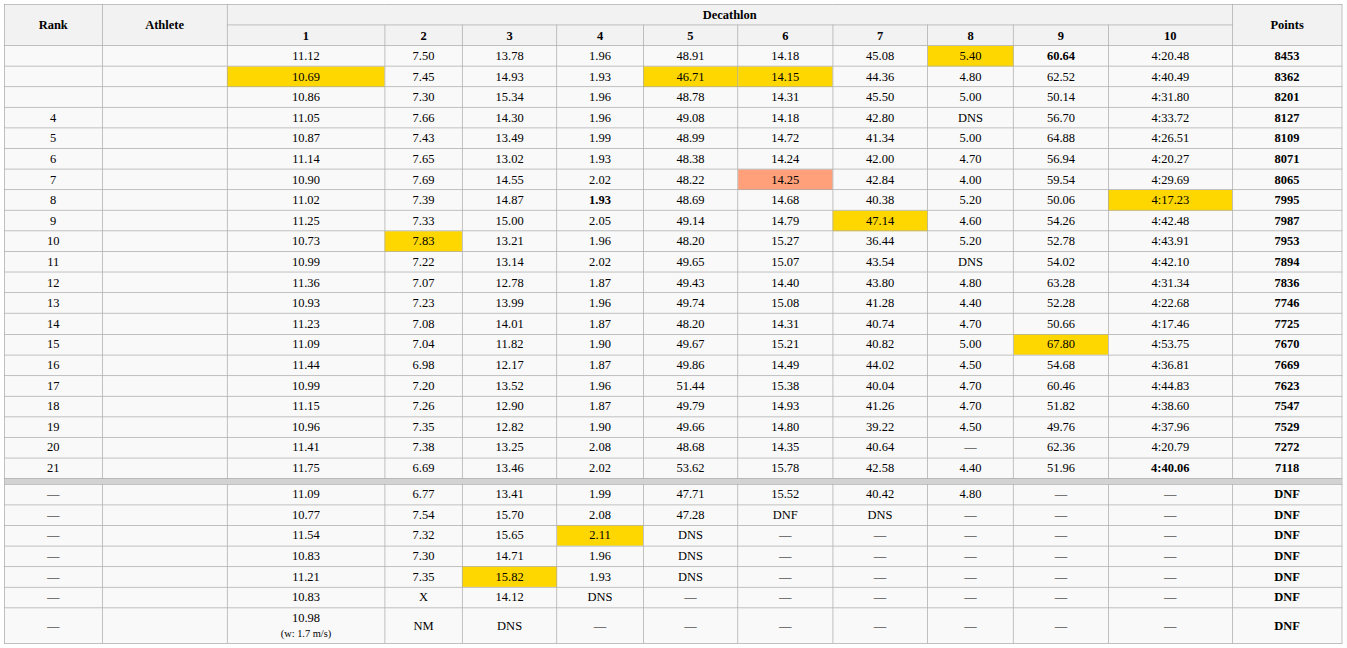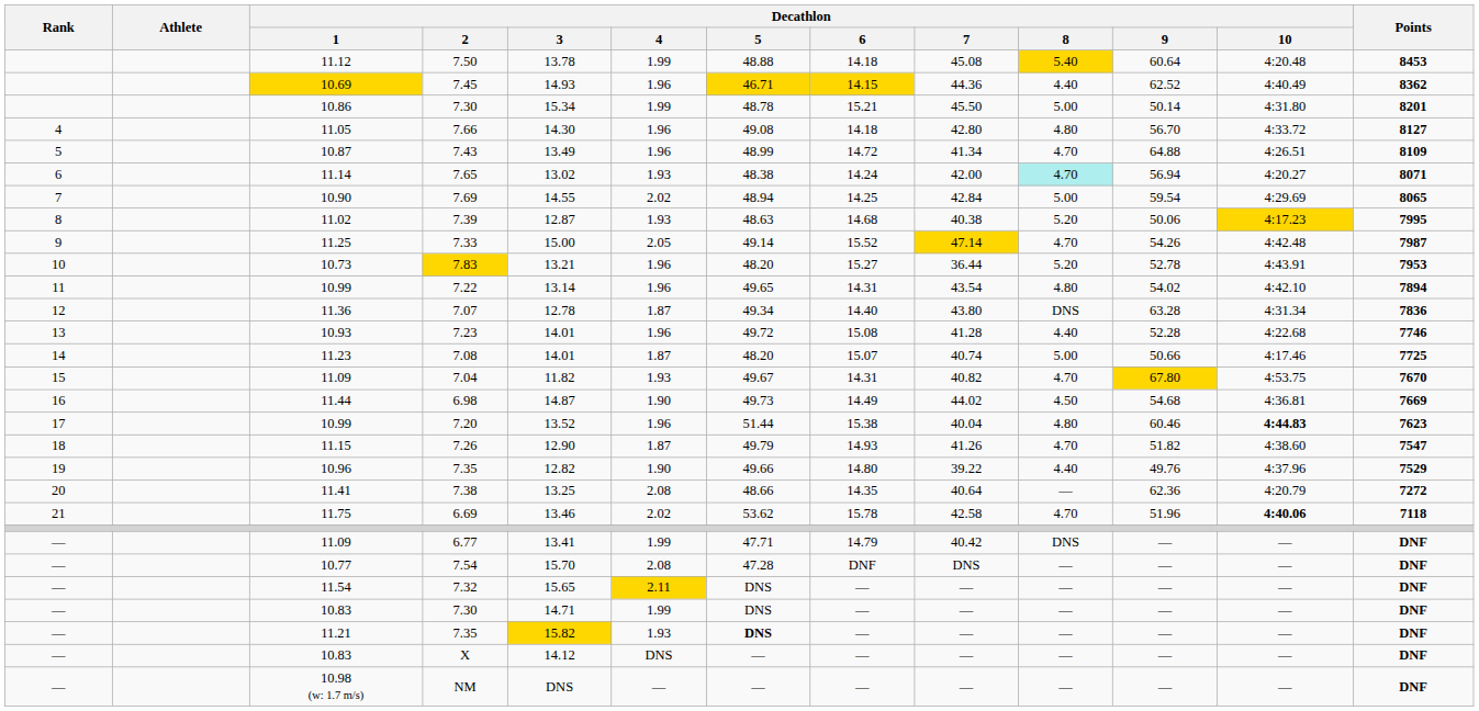 <table class="wikitable" style=" text-align:center; font-size:110%;" width="95%">
 <tr>
 <th rowspan="2">Rank</th>
 <th rowspan="2">Athlete</th>
 <th colspan="10">Decathlon</th>
 <th rowspan="2">Points</th>
 </tr>
 <tr>
 <th>1</th>
 <th>2</th>
 <th>3</th>
 <th>4</th>
 <th>5</th>
 <th>6</th>
 <th>7</th>
 <th>8</th>
 <th>9</th>
 <th>10</th>
 </tr>
 <tr>
 <td></td>
 <td align=left></td>
 <td>11.12</td>
 <td>7.50</td>
 <td>13.78</td>
-<td>1.96</td>
-<td>48.91</td>
+<td>1.99</td>
+<td>48.88</td>
 <td>14.18</td>
 <td>45.08</td>
 <td bgcolor=gold>5.40</td>
-<td><strong>60.64</strong></td>
+<td>60.64</td>
 <td>4:20.48</td>
 <td><strong>8453</strong></td>
 </tr>
 <tr>
 <td></td>
 <td align=left></td>
 <td bgcolor=gold>10.69</td>
 <td>7.45</td>
 <td>14.93</td>
-<td>1.93</td>
+<td>1.96</td>
 <td bgcolor=gold>46.71</td>
 <td bgcolor=gold>14.15</td>
 <td>44.36</td>
-<td>4.80</td>
+<td>4.40</td>
 <td>62.52</td>
 <td>4:40.49</td>
 <td><strong>8362</strong></td>
 </tr>
 <tr>
 <td></td>
 <td align=left></td>
 <td>10.86</td>
 <td>7.30</td>
 <td>15.34</td>
-<td>1.96</td>
+<td>1.99</td>
 <td>48.78</td>
-<td>14.31</td>
+<td>15.21</td>
 <td>45.50</td>
 <td>5.00</td>
 <td>50.14</td>
 <td>4:31.80</td>
 <td><strong>8201</strong></td>
 </tr>
 <tr>
 <td>4</td>
 <td align=left></td>
 <td>11.05</td>
 <td>7.66</td>
 <td>14.30</td>
 <td>1.96</td>
 <td>49.08</td>
 <td>14.18</td>
 <td>42.80</td>
-<td>DNS</td>
+<td>4.80</td>
 <td>56.70</td>
 <td>4:33.72</td>
 <td><strong>8127</strong></td>
 </tr>
 <tr>
 <td>5</td>
 <td align=left></td>
 <td>10.87</td>
 <td>7.43</td>
 <td>13.49</td>
-<td>1.99</td>
+<td>1.96</td>
 <td>48.99</td>
 <td>14.72</td>
 <td>41.34</td>
-<td>5.00</td>
+<td>4.70</td>
 <td>64.88</td>
 <td>4:26.51</td>
 <td><strong>8109</strong></td>
 </tr>
 <tr>
 <td>6</td>
 <td align=left></td>
 <td>11.14</td>
 <td>7.65</td>
 <td>13.02</td>
 <td>1.93</td>
 <td>48.38</td>
 <td>14.24</td>
 <td>42.00</td>
-<td>4.70</td>
+<td style="background: paleturquoise;">4.70</td>
 <td>56.94</td>
 <td>4:20.27</td>
 <td><strong>8071</strong></td>
 </tr>
 <tr>
 <td>7</td>
 <td align=left></td>
 <td>10.90</td>
 <td>7.69</td>
 <td>14.55</td>
 <td>2.02</td>
-<td>48.22</td>
-<td style="background: lightsalmon;">14.25</td>
+<td>48.94</td>
+<td>14.25</td>
 <td>42.84</td>
-<td>4.00</td>
+<td>5.00</td>
 <td>59.54</td>
 <td>4:29.69</td>
 <td><strong>8065</strong></td>
 </tr>
 <tr>
 <td>8</td>
 <td align=left></td>
 <td>11.02</td>
 <td>7.39</td>
-<td>14.87</td>
-<td><strong>1.93</strong></td>
-<td>48.69</td>
+<td>12.87</td>
+<td>1.93</td>
+<td>48.63</td>
 <td>14.68</td>
 <td>40.38</td>
 <td>5.20</td>
 <td>50.06</td>
 <td bgcolor=gold>4:17.23</td>
 <td><strong>7995</strong></td>
 </tr>
 <tr>
 <td>9</td>
 <td align=left></td>
 <td>11.25</td>
 <td>7.33</td>
 <td>15.00</td>
 <td>2.05</td>
 <td>49.14</td>
-<td>14.79</td>
+<td>15.52</td>
 <td bgcolor=gold>47.14</td>
-<td>4.60</td>
+<td>4.70</td>
 <td>54.26</td>
 <td>4:42.48</td>
 <td><strong>7987</strong></td>
 </tr>
 <tr>
 <td>10</td>
 <td align=left></td>
 <td>10.73</td>
 <td bgcolor=gold>7.83</td>
 <td>13.21</td>
 <td>1.96</td>
 <td>48.20</td>
 <td>15.27</td>
 <td>36.44</td>
 <td>5.20</td>
 <td>52.78</td>
 <td>4:43.91</td>
 <td><strong>7953</strong></td>
 </tr>
 <tr>
 <td>11</td>
 <td align=left></td>
 <td>10.99</td>
 <td>7.22</td>
 <td>13.14</td>
-<td>2.02</td>
+<td>1.96</td>
 <td>49.65</td>
-<td>15.07</td>
+<td>14.31</td>
 <td>43.54</td>
-<td>DNS</td>
+<td>4.80</td>
 <td>54.02</td>
 <td>4:42.10</td>
 <td><strong>7894</strong></td>
 </tr>
 <tr>
 <td>12</td>
 <td align=left></td>
 <td>11.36</td>
 <td>7.07</td>
 <td>12.78</td>
 <td>1.87</td>
-<td>49.43</td>
+<td>49.34</td>
 <td>14.40</td>
 <td>43.80</td>
-<td>4.80</td>
+<td>DNS</td>
 <td>63.28</td>
 <td>4:31.34</td>
 <td><strong>7836</strong></td>
 </tr>
 <tr>
 <td>13</td>
 <td align=left></td>
 <td>10.93</td>
 <td>7.23</td>
-<td>13.99</td>
+<td>14.01</td>
 <td>1.96</td>
-<td>49.74</td>
+<td>49.72</td>
 <td>15.08</td>
 <td>41.28</td>
 <td>4.40</td>
 <td>52.28</td>
 <td>4:22.68</td>
 <td><strong>7746</strong></td>
 </tr>
 <tr>
 <td>14</td>
 <td align=left></td>
 <td>11.23</td>
 <td>7.08</td>
 <td>14.01</td>
 <td>1.87</td>
 <td>48.20</td>
-<td>14.31</td>
+<td>15.07</td>
 <td>40.74</td>
-<td>4.70</td>
+<td>5.00</td>
 <td>50.66</td>
 <td>4:17.46</td>
 <td><strong>7725</strong></td>
 </tr>
 <tr>
 <td>15</td>
 <td align=left></td>
 <td>11.09</td>
 <td>7.04</td>
 <td>11.82</td>
-<td>1.90</td>
+<td>1.93</td>
 <td>49.67</td>
-<td>15.21</td>
+<td>14.31</td>
 <td>40.82</td>
-<td>5.00</td>
+<td>4.70</td>
 <td bgcolor=gold>67.80</td>
 <td>4:53.75</td>
 <td><strong>7670</strong></td>
 </tr>
 <tr>
 <td>16</td>
 <td align=left></td>
 <td>11.44</td>
 <td>6.98</td>
-<td>12.17</td>
-<td>1.87</td>
-<td>49.86</td>
+<td>14.87</td>
+<td>1.90</td>
+<td>49.73</td>
 <td>14.49</td>
 <td>44.02</td>
 <td>4.50</td>
 <td>54.68</td>
 <td>4:36.81</td>
 <td><strong>7669</strong></td>
 </tr>
 <tr>
 <td>17</td>
 <td align=left></td>
 <td>10.99</td>
 <td>7.20</td>
 <td>13.52</td>
 <td>1.96</td>
 <td>51.44</td>
 <td>15.38</td>
 <td>40.04</td>
-<td>4.70</td>
+<td>4.80</td>
 <td>60.46</td>
-<td>4:44.83</td>
+<td><strong>4:44.83</strong></td>
 <td><strong>7623</strong></td>
 </tr>
 <tr>
 <td>18</td>
 <td align=left></td>
 <td>11.15</td>
 <td>7.26</td>
 <td>12.90</td>
 <td>1.87</td>
 <td>49.79</td>
 <td>14.93</td>
 <td>41.26</td>
 <td>4.70</td>
 <td>51.82</td>
 <td>4:38.60</td>
 <td><strong>7547</strong></td>
 </tr>
 <tr>
 <td>19</td>
 <td align=left></td>
 <td>10.96</td>
 <td>7.35</td>
 <td>12.82</td>
 <td>1.90</td>
 <td>49.66</td>
 <td>14.80</td>
 <td>39.22</td>
-<td>4.50</td>
+<td>4.40</td>
 <td>49.76</td>
 <td>4:37.96</td>
 <td><strong>7529</strong></td>
 </tr>
 <tr>
 <td>20</td>
 <td align=left></td>
 <td>11.41</td>
 <td>7.38</td>
 <td>13.25</td>
 <td>2.08</td>
-<td>48.68</td>
+<td>48.66</td>
 <td>14.35</td>
 <td>40.64</td>
 <td>—</td>
 <td>62.36</td>
 <td>4:20.79</td>
 <td><strong>7272</strong></td>
 </tr>
 <tr>
 <td>21</td>
 <td align=left></td>
 <td>11.75</td>
 <td>6.69</td>
 <td>13.46</td>
 <td>2.02</td>
 <td>53.62</td>
 <td>15.78</td>
 <td>42.58</td>
-<td>4.40</td>
+<td>4.70</td>
 <td>51.96</td>
 <td><strong>4:40.06</strong></td>
 <td><strong>7118</strong></td>
 </tr>
 <tr>
 <td colspan=13 bgcolor=lightgray></td>
 </tr>
 <tr>
 <td>—</td>
 <td align=left></td>
 <td>11.09</td>
 <td>6.77</td>
 <td>13.41</td>
 <td>1.99</td>
 <td>47.71</td>
-<td>15.52</td>
+<td>14.79</td>
 <td>40.42</td>
-<td>4.80</td>
+<td>DNS</td>
 <td>—</td>
 <td>—</td>
 <td><strong>DNF </strong></td>
 </tr>
 <tr>
 <td>—</td>
 <td align=left></td>
 <td>10.77</td>
 <td>7.54</td>
 <td>15.70</td>
 <td>2.08</td>
 <td>47.28</td>
 <td>DNF</td>
 <td>DNS</td>
 <td>—</td>
 <td>—</td>
 <td>—</td>
 <td><strong>DNF </strong></td>
 </tr>
 <tr>
 <td>—</td>
 <td align=left></td>
 <td>11.54</td>
 <td>7.32</td>
 <td>15.65</td>
 <td bgcolor=gold>2.11</td>
 <td>DNS</td>
 <td>—</td>
 <td>—</td>
 <td>—</td>
 <td>—</td>
 <td>—</td>
 <td><strong>DNF </strong></td>
 </tr>
 <tr>
 <td>—</td>
 <td align=left></td>
 <td>10.83</td>
 <td>7.30</td>
 <td>14.71</td>
-<td>1.96</td>
+<td>1.99</td>
 <td>DNS</td>
 <td>—</td>
 <td>—</td>
 <td>—</td>
 <td>—</td>
 <td>—</td>
 <td><strong>DNF </strong></td>
 </tr>
 <tr>
 <td>—</td>
 <td align=left></td>
 <td>11.21</td>
 <td>7.35</td>
 <td bgcolor=gold>15.82</td>
 <td>1.93</td>
-<td>DNS</td>
+<td><strong>DNS</strong></td>
 <td>—</td>
 <td>—</td>
 <td>—</td>
 <td>—</td>
 <td>—</td>
 <td><strong>DNF </strong></td>
 </tr>
 <tr>
 <td>—</td>
 <td align=left></td>
 <td>10.83</td>
 <td>X</td>
 <td>14.12</td>
 <td>DNS</td>
 <td>—</td>
 <td>—</td>
 <td>—</td>
 <td>—</td>
 <td>—</td>
 <td>—</td>
 <td><strong>DNF </strong></td>
 </tr>
 <tr>
 <td align="center">—</td>
 <td align=left></td>
 <td>10.98<br><small>(w: 1.7 m/s)</small></td>
 <td>NM</td>
 <td>DNS</td>
 <td>—</td>
 <td>—</td>
 <td>—</td>
 <td>—</td>
 <td>—</td>
 <td>—</td>
 <td>—</td>
 <td><strong>DNF </strong></td>
 </tr>
 </table>
